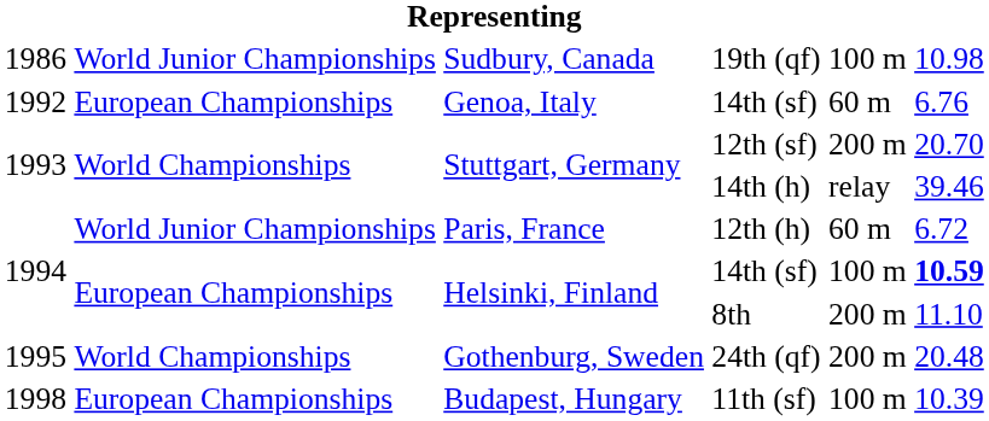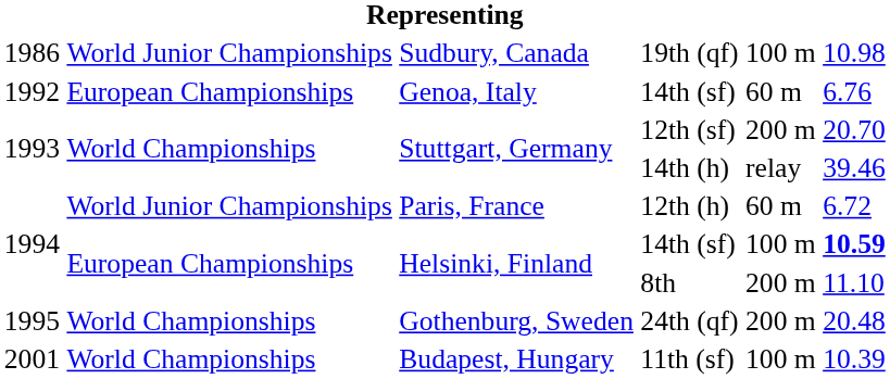 <table>
 <tr>
 <th colspan="6">Representing </th>
 </tr>
 <tr>
 <td>1986</td>
 <td><a href='#'>World Junior Championships</a></td>
 <td><a href='#'>Sudbury, Canada</a></td>
 <td>19th (qf)</td>
 <td>100 m</td>
 <td><a href='#'>10.98</a></td>
 </tr>
 <tr>
 <td>1992</td>
 <td><a href='#'>European Championships</a></td>
 <td><a href='#'>Genoa, Italy</a></td>
 <td>14th (sf)</td>
 <td>60 m</td>
 <td><a href='#'>6.76</a></td>
 </tr>
 <tr>
 <td rowspan=2>1993</td>
 <td rowspan=2><a href='#'>World Championships</a></td>
 <td rowspan=2><a href='#'>Stuttgart, Germany</a></td>
 <td>12th (sf)</td>
 <td>200 m</td>
 <td><a href='#'>20.70</a></td>
 </tr>
 <tr>
 <td>14th (h)</td>
 <td> relay</td>
 <td><a href='#'>39.46</a></td>
 </tr>
 <tr>
 <td rowspan=3>1994</td>
 <td><a href='#'>World Junior Championships</a></td>
 <td><a href='#'>Paris, France</a></td>
 <td>12th (h)</td>
 <td>60 m</td>
 <td><a href='#'>6.72</a></td>
 </tr>
 <tr>
 <td rowspan=2><a href='#'>European Championships</a></td>
 <td rowspan=2><a href='#'>Helsinki, Finland</a></td>
 <td>14th (sf)</td>
 <td>100 m</td>
 <td><strong><a href='#'>10.59</a></strong></td>
 </tr>
 <tr>
 <td>8th</td>
 <td>200 m</td>
 <td><a href='#'>11.10</a></td>
 </tr>
 <tr>
 <td>1995</td>
 <td><a href='#'>World Championships</a></td>
 <td><a href='#'>Gothenburg, Sweden</a></td>
 <td>24th (qf)</td>
 <td>200 m</td>
 <td><a href='#'>20.48</a></td>
 </tr>
 <tr>
-<td>1998</td>
-<td><a href='#'>European Championships</a></td>
+<td>2001</td>
+<td><a href='#'>World Championships</a></td>
 <td><a href='#'>Budapest, Hungary</a></td>
 <td>11th (sf)</td>
 <td>100 m</td>
 <td><a href='#'>10.39</a></td>
 </tr>
 </table>
